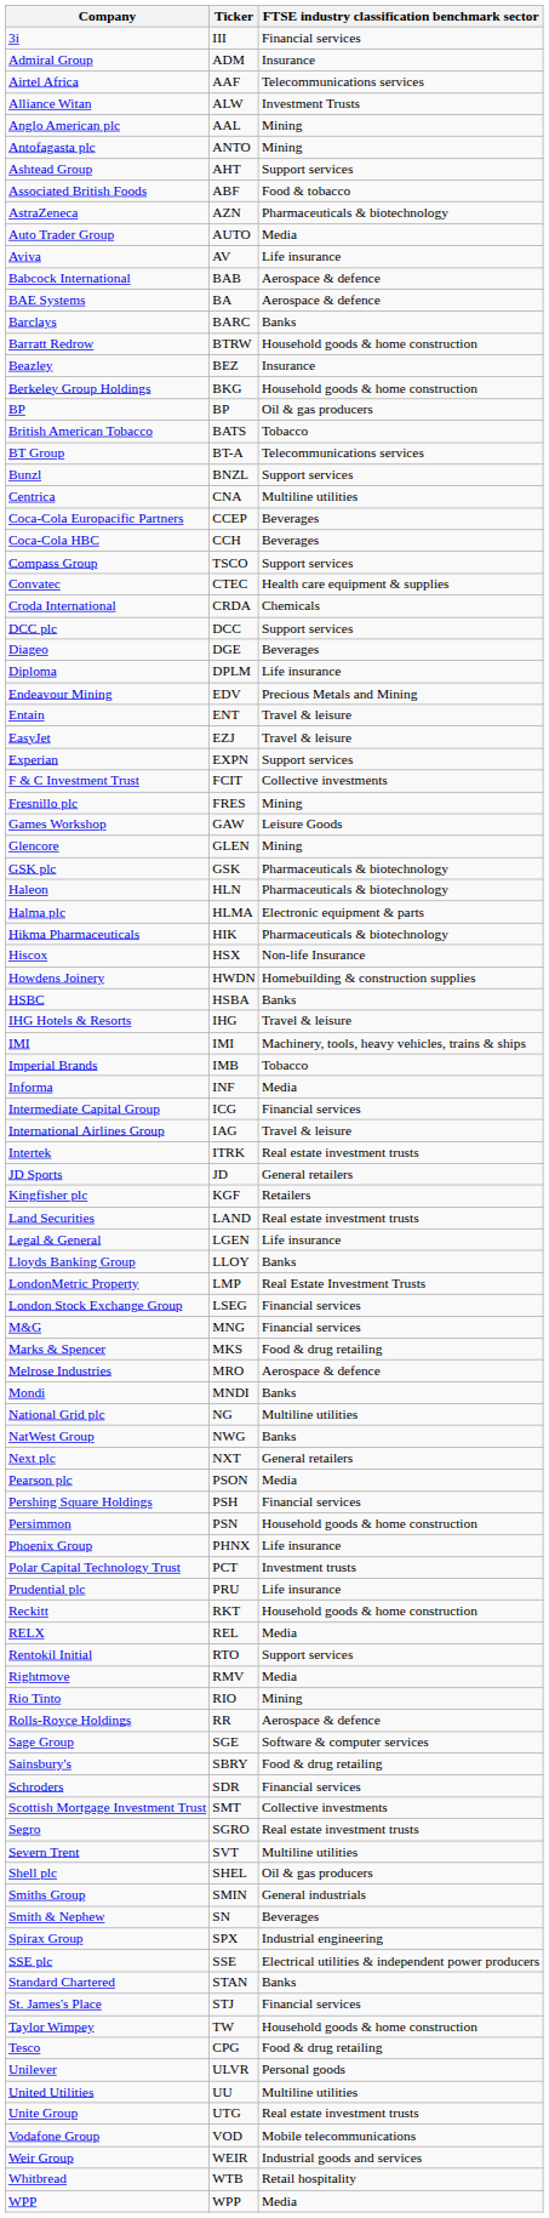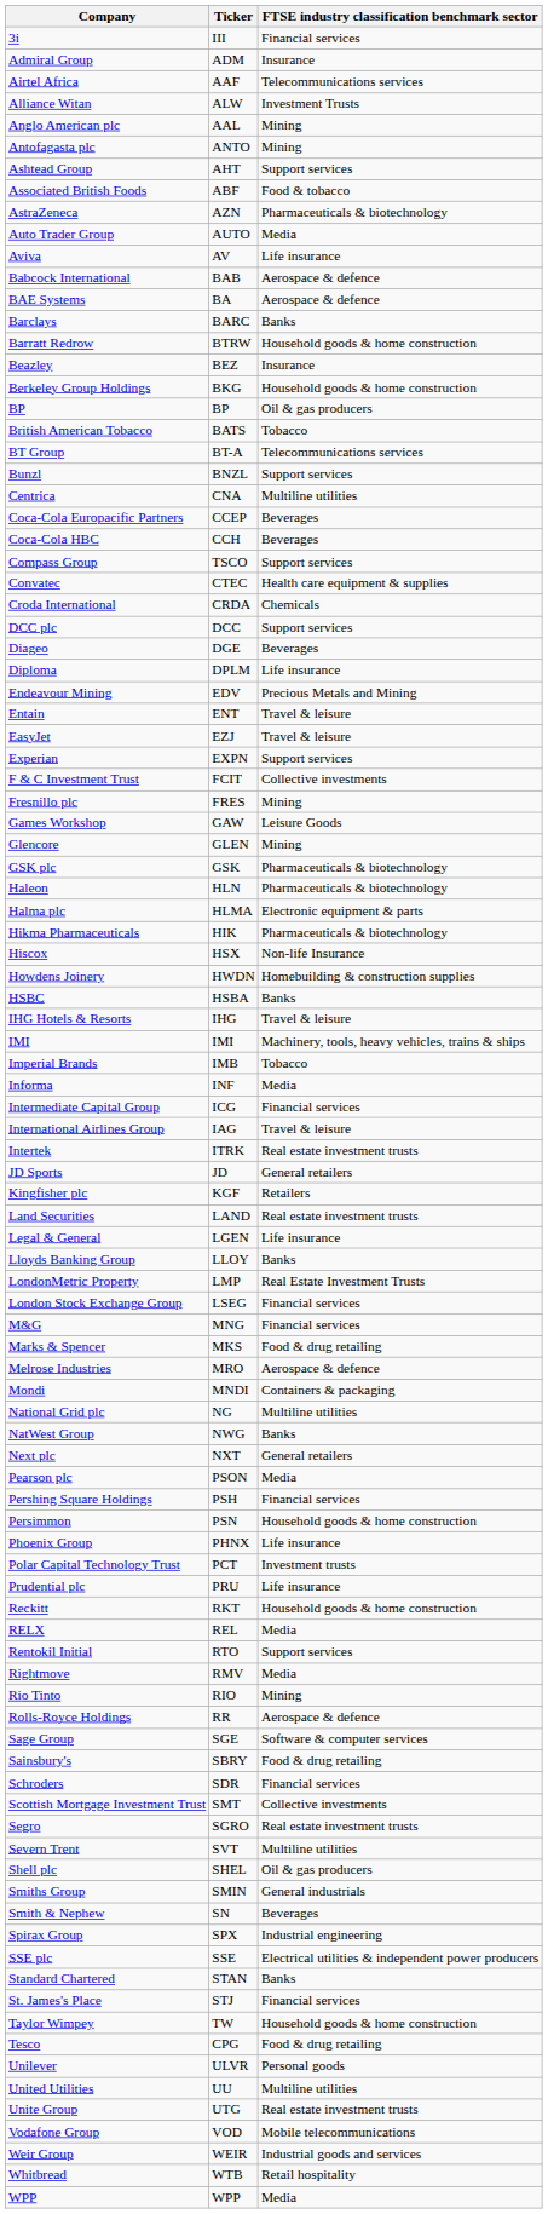 <table class="wikitable sortable" id="constituents">
 <tr>
 <th>Company</th>
 <th>Ticker</th>
 <th>FTSE industry classification benchmark sector</th>
 </tr>
 <tr>
 <td><a href='#'>3i</a></td>
 <td>III</td>
 <td>Financial services</td>
 </tr>
 <tr>
 <td><a href='#'>Admiral Group</a></td>
 <td>ADM</td>
 <td>Insurance</td>
 </tr>
 <tr>
 <td><a href='#'>Airtel Africa</a></td>
 <td>AAF</td>
 <td>Telecommunications services</td>
 </tr>
 <tr>
 <td><a href='#'>Alliance Witan</a></td>
 <td>ALW</td>
 <td>Investment Trusts</td>
 </tr>
 <tr>
 <td><a href='#'>Anglo American plc</a></td>
 <td>AAL</td>
 <td>Mining</td>
 </tr>
 <tr>
 <td><a href='#'>Antofagasta plc</a></td>
 <td>ANTO</td>
 <td>Mining</td>
 </tr>
 <tr>
 <td><a href='#'>Ashtead Group</a></td>
 <td>AHT</td>
 <td>Support services</td>
 </tr>
 <tr>
 <td><a href='#'>Associated British Foods</a></td>
 <td>ABF</td>
 <td>Food & tobacco</td>
 </tr>
 <tr>
 <td><a href='#'>AstraZeneca</a></td>
 <td>AZN</td>
 <td>Pharmaceuticals & biotechnology</td>
 </tr>
 <tr>
 <td><a href='#'>Auto Trader Group</a></td>
 <td>AUTO</td>
 <td>Media</td>
 </tr>
 <tr>
 <td><a href='#'>Aviva</a></td>
 <td>AV</td>
 <td>Life insurance</td>
 </tr>
 <tr>
 <td><a href='#'>Babcock International</a></td>
 <td>BAB</td>
 <td>Aerospace & defence</td>
 </tr>
 <tr>
 <td><a href='#'>BAE Systems</a></td>
 <td>BA</td>
 <td>Aerospace & defence</td>
 </tr>
 <tr>
 <td><a href='#'>Barclays</a></td>
 <td>BARC</td>
 <td>Banks</td>
 </tr>
 <tr>
 <td><a href='#'>Barratt Redrow</a></td>
 <td>BTRW</td>
 <td>Household goods & home construction</td>
 </tr>
 <tr>
 <td><a href='#'>Beazley</a></td>
 <td>BEZ</td>
 <td>Insurance</td>
 </tr>
 <tr>
 <td><a href='#'>Berkeley Group Holdings</a></td>
 <td>BKG</td>
 <td>Household goods & home construction</td>
 </tr>
 <tr>
 <td><a href='#'>BP</a></td>
 <td>BP</td>
 <td>Oil & gas producers</td>
 </tr>
 <tr>
 <td><a href='#'>British American Tobacco</a></td>
 <td>BATS</td>
 <td>Tobacco</td>
 </tr>
 <tr>
 <td><a href='#'>BT Group</a></td>
 <td>BT-A</td>
 <td>Telecommunications services</td>
 </tr>
 <tr>
 <td><a href='#'>Bunzl</a></td>
 <td>BNZL</td>
 <td>Support services</td>
 </tr>
 <tr>
 <td><a href='#'>Centrica</a></td>
 <td>CNA</td>
 <td>Multiline utilities</td>
 </tr>
 <tr>
 <td><a href='#'>Coca-Cola Europacific Partners</a></td>
 <td>CCEP</td>
 <td>Beverages</td>
 </tr>
 <tr>
 <td><a href='#'>Coca-Cola HBC</a></td>
 <td>CCH</td>
 <td>Beverages</td>
 </tr>
 <tr>
 <td><a href='#'>Compass Group</a></td>
 <td>TSCO</td>
 <td>Support services</td>
 </tr>
 <tr>
 <td><a href='#'>Convatec</a></td>
 <td>CTEC</td>
 <td>Health care equipment & supplies</td>
 </tr>
 <tr>
 <td><a href='#'>Croda International</a></td>
 <td>CRDA</td>
 <td>Chemicals</td>
 </tr>
 <tr>
 <td><a href='#'>DCC plc</a></td>
 <td>DCC</td>
 <td>Support services</td>
 </tr>
 <tr>
 <td><a href='#'>Diageo</a></td>
 <td>DGE</td>
 <td>Beverages</td>
 </tr>
 <tr>
 <td><a href='#'>Diploma</a></td>
 <td>DPLM</td>
 <td>Life insurance</td>
 </tr>
 <tr>
 <td><a href='#'>Endeavour Mining</a></td>
 <td>EDV</td>
 <td>Precious Metals and Mining</td>
 </tr>
 <tr>
 <td><a href='#'>Entain</a></td>
 <td>ENT</td>
 <td>Travel & leisure</td>
 </tr>
 <tr>
 <td><a href='#'>EasyJet</a></td>
 <td>EZJ</td>
 <td>Travel & leisure</td>
 </tr>
 <tr>
 <td><a href='#'>Experian</a></td>
 <td>EXPN</td>
 <td>Support services</td>
 </tr>
 <tr>
 <td><a href='#'>F & C Investment Trust</a></td>
 <td>FCIT</td>
 <td>Collective investments</td>
 </tr>
 <tr>
 <td><a href='#'>Fresnillo plc</a></td>
 <td>FRES</td>
 <td>Mining</td>
 </tr>
 <tr>
 <td><a href='#'>Games Workshop</a></td>
 <td>GAW</td>
 <td>Leisure Goods</td>
 </tr>
 <tr>
 <td><a href='#'>Glencore</a></td>
 <td>GLEN</td>
 <td>Mining</td>
 </tr>
 <tr>
 <td><a href='#'>GSK plc</a></td>
 <td>GSK</td>
 <td>Pharmaceuticals & biotechnology</td>
 </tr>
 <tr>
 <td><a href='#'>Haleon</a></td>
 <td>HLN</td>
 <td>Pharmaceuticals & biotechnology</td>
 </tr>
 <tr>
 <td><a href='#'>Halma plc</a></td>
 <td>HLMA</td>
 <td>Electronic equipment & parts</td>
 </tr>
 <tr>
 <td><a href='#'>Hikma Pharmaceuticals</a></td>
 <td>HIK</td>
 <td>Pharmaceuticals & biotechnology</td>
 </tr>
 <tr>
 <td><a href='#'>Hiscox</a></td>
 <td>HSX</td>
 <td>Non-life Insurance</td>
 </tr>
 <tr>
 <td><a href='#'>Howdens Joinery</a></td>
 <td>HWDN</td>
 <td>Homebuilding & construction supplies</td>
 </tr>
 <tr>
 <td><a href='#'>HSBC</a></td>
 <td>HSBA</td>
 <td>Banks</td>
 </tr>
 <tr>
 <td><a href='#'>IHG Hotels & Resorts</a></td>
 <td>IHG</td>
 <td>Travel & leisure</td>
 </tr>
 <tr>
 <td><a href='#'>IMI</a></td>
 <td>IMI</td>
 <td>Machinery, tools, heavy vehicles, trains & ships</td>
 </tr>
 <tr>
 <td><a href='#'>Imperial Brands</a></td>
 <td>IMB</td>
 <td>Tobacco</td>
 </tr>
 <tr>
 <td><a href='#'>Informa</a></td>
 <td>INF</td>
 <td>Media</td>
 </tr>
 <tr>
 <td><a href='#'>Intermediate Capital Group</a></td>
 <td>ICG</td>
 <td>Financial services</td>
 </tr>
 <tr>
 <td><a href='#'>International Airlines Group</a></td>
 <td>IAG</td>
 <td>Travel & leisure</td>
 </tr>
 <tr>
 <td><a href='#'>Intertek</a></td>
 <td>ITRK</td>
 <td>Real estate investment trusts</td>
 </tr>
 <tr>
 <td><a href='#'>JD Sports</a></td>
 <td>JD</td>
 <td>General retailers</td>
 </tr>
 <tr>
 <td><a href='#'>Kingfisher plc</a></td>
 <td>KGF</td>
 <td>Retailers</td>
 </tr>
 <tr>
 <td><a href='#'>Land Securities</a></td>
 <td>LAND</td>
 <td>Real estate investment trusts</td>
 </tr>
 <tr>
 <td><a href='#'>Legal & General</a></td>
 <td>LGEN</td>
 <td>Life insurance</td>
 </tr>
 <tr>
 <td><a href='#'>Lloyds Banking Group</a></td>
 <td>LLOY</td>
 <td>Banks</td>
 </tr>
 <tr>
 <td><a href='#'>LondonMetric Property</a></td>
 <td>LMP</td>
 <td>Real Estate Investment Trusts</td>
 </tr>
 <tr>
 <td><a href='#'>London Stock Exchange Group</a></td>
 <td>LSEG</td>
 <td>Financial services</td>
 </tr>
 <tr>
 <td><a href='#'>M&G</a></td>
 <td>MNG</td>
 <td>Financial services</td>
 </tr>
 <tr>
 <td><a href='#'>Marks & Spencer</a></td>
 <td>MKS</td>
 <td>Food & drug retailing</td>
 </tr>
 <tr>
 <td><a href='#'>Melrose Industries</a></td>
 <td>MRO</td>
 <td>Aerospace & defence</td>
 </tr>
 <tr>
 <td><a href='#'>Mondi</a></td>
 <td>MNDI</td>
-<td>Banks</td>
+<td>Containers & packaging</td>
 </tr>
 <tr>
 <td><a href='#'>National Grid plc</a></td>
 <td>NG</td>
 <td>Multiline utilities</td>
 </tr>
 <tr>
 <td><a href='#'>NatWest Group</a></td>
 <td>NWG</td>
 <td>Banks</td>
 </tr>
 <tr>
 <td><a href='#'>Next plc</a></td>
 <td>NXT</td>
 <td>General retailers</td>
 </tr>
 <tr>
 <td><a href='#'>Pearson plc</a></td>
 <td>PSON</td>
 <td>Media</td>
 </tr>
 <tr>
 <td><a href='#'>Pershing Square Holdings</a></td>
 <td>PSH</td>
 <td>Financial services</td>
 </tr>
 <tr>
 <td><a href='#'>Persimmon</a></td>
 <td>PSN</td>
 <td>Household goods & home construction</td>
 </tr>
 <tr>
 <td><a href='#'>Phoenix Group</a></td>
 <td>PHNX</td>
 <td>Life insurance</td>
 </tr>
 <tr>
 <td><a href='#'>Polar Capital Technology Trust</a></td>
 <td>PCT</td>
 <td>Investment trusts</td>
 </tr>
 <tr>
 <td><a href='#'>Prudential plc</a></td>
 <td>PRU</td>
 <td>Life insurance</td>
 </tr>
 <tr>
 <td><a href='#'>Reckitt</a></td>
 <td>RKT</td>
 <td>Household goods & home construction</td>
 </tr>
 <tr>
 <td><a href='#'>RELX</a></td>
 <td>REL</td>
 <td>Media</td>
 </tr>
 <tr>
 <td><a href='#'>Rentokil Initial</a></td>
 <td>RTO</td>
 <td>Support services</td>
 </tr>
 <tr>
 <td><a href='#'>Rightmove</a></td>
 <td>RMV</td>
 <td>Media</td>
 </tr>
 <tr>
 <td><a href='#'>Rio Tinto</a></td>
 <td>RIO</td>
 <td>Mining</td>
 </tr>
 <tr>
 <td><a href='#'>Rolls-Royce Holdings</a></td>
 <td>RR</td>
 <td>Aerospace & defence</td>
 </tr>
 <tr>
 <td><a href='#'>Sage Group</a></td>
 <td>SGE</td>
 <td>Software & computer services</td>
 </tr>
 <tr>
 <td><a href='#'>Sainsbury's</a></td>
 <td>SBRY</td>
 <td>Food & drug retailing</td>
 </tr>
 <tr>
 <td><a href='#'>Schroders</a></td>
 <td>SDR</td>
 <td>Financial services</td>
 </tr>
 <tr>
 <td><a href='#'>Scottish Mortgage Investment Trust</a></td>
 <td>SMT</td>
 <td>Collective investments</td>
 </tr>
 <tr>
 <td><a href='#'>Segro</a></td>
 <td>SGRO</td>
 <td>Real estate investment trusts</td>
 </tr>
 <tr>
 <td><a href='#'>Severn Trent</a></td>
 <td>SVT</td>
 <td>Multiline utilities</td>
 </tr>
 <tr>
 <td><a href='#'>Shell plc</a></td>
 <td>SHEL</td>
 <td>Oil & gas producers</td>
 </tr>
 <tr>
 <td><a href='#'>Smiths Group</a></td>
 <td>SMIN</td>
 <td>General industrials</td>
 </tr>
 <tr>
 <td><a href='#'>Smith & Nephew</a></td>
 <td>SN</td>
 <td>Beverages</td>
 </tr>
 <tr>
 <td><a href='#'>Spirax Group</a></td>
 <td>SPX</td>
 <td>Industrial engineering</td>
 </tr>
 <tr>
 <td><a href='#'>SSE plc</a></td>
 <td>SSE</td>
 <td>Electrical utilities & independent power producers</td>
 </tr>
 <tr>
 <td><a href='#'>Standard Chartered</a></td>
 <td>STAN</td>
 <td>Banks</td>
 </tr>
 <tr>
 <td><a href='#'>St. James's Place</a></td>
 <td>STJ</td>
 <td>Financial services</td>
 </tr>
 <tr>
 <td><a href='#'>Taylor Wimpey</a></td>
 <td>TW</td>
 <td>Household goods & home construction</td>
 </tr>
 <tr>
 <td><a href='#'>Tesco</a></td>
 <td>CPG</td>
 <td>Food & drug retailing</td>
 </tr>
 <tr>
 <td><a href='#'>Unilever</a></td>
 <td>ULVR</td>
 <td>Personal goods</td>
 </tr>
 <tr>
 <td><a href='#'>United Utilities</a></td>
 <td>UU</td>
 <td>Multiline utilities</td>
 </tr>
 <tr>
 <td><a href='#'>Unite Group</a></td>
 <td>UTG</td>
 <td>Real estate investment trusts</td>
 </tr>
 <tr>
 <td><a href='#'>Vodafone Group</a></td>
 <td>VOD</td>
 <td>Mobile telecommunications</td>
 </tr>
 <tr>
 <td><a href='#'>Weir Group</a></td>
 <td>WEIR</td>
 <td>Industrial goods and services</td>
 </tr>
 <tr>
 <td><a href='#'>Whitbread</a></td>
 <td>WTB</td>
 <td>Retail hospitality</td>
 </tr>
 <tr>
 <td><a href='#'>WPP</a></td>
 <td>WPP</td>
 <td>Media</td>
 </tr>
 </table>
